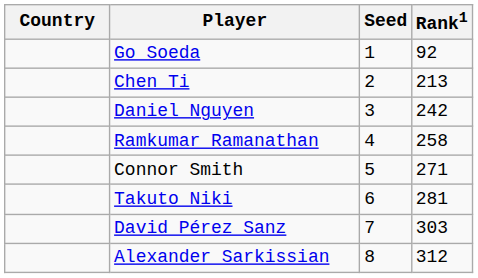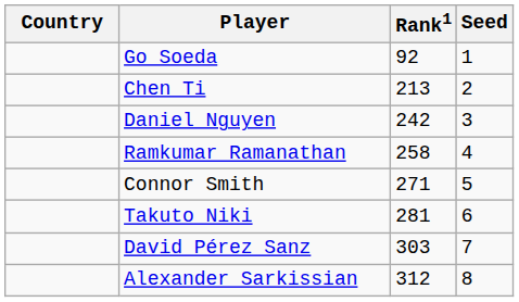 <table class="sortable wikitable">
 <tr>
 <th width="70">Country</th>
 <th width="175">Player</th>
+<th>Rank<sup>1</sup></th>
 <th>Seed</th>
-<th>Rank<sup>1</sup></th>
 </tr>
 <tr>
 <td></td>
 <td><a href='#'>Go Soeda</a></td>
+<td>92</td>
 <td>1</td>
-<td>92</td>
 </tr>
 <tr>
 <td></td>
 <td><a href='#'>Chen Ti</a></td>
+<td>213</td>
 <td>2</td>
-<td>213</td>
 </tr>
 <tr>
 <td></td>
 <td><a href='#'>Daniel Nguyen</a></td>
+<td>242</td>
 <td>3</td>
-<td>242</td>
 </tr>
 <tr>
 <td></td>
 <td><a href='#'>Ramkumar Ramanathan</a></td>
+<td>258</td>
 <td>4</td>
-<td>258</td>
 </tr>
 <tr>
 <td></td>
 <td>Connor Smith</td>
+<td>271</td>
 <td>5</td>
-<td>271</td>
 </tr>
 <tr>
 <td></td>
 <td><a href='#'>Takuto Niki</a></td>
+<td>281</td>
 <td>6</td>
-<td>281</td>
 </tr>
 <tr>
 <td></td>
 <td><a href='#'>David Pérez Sanz</a></td>
+<td>303</td>
 <td>7</td>
-<td>303</td>
 </tr>
 <tr>
 <td></td>
 <td><a href='#'>Alexander Sarkissian</a></td>
+<td>312</td>
 <td>8</td>
-<td>312</td>
 </tr>
 </table>
